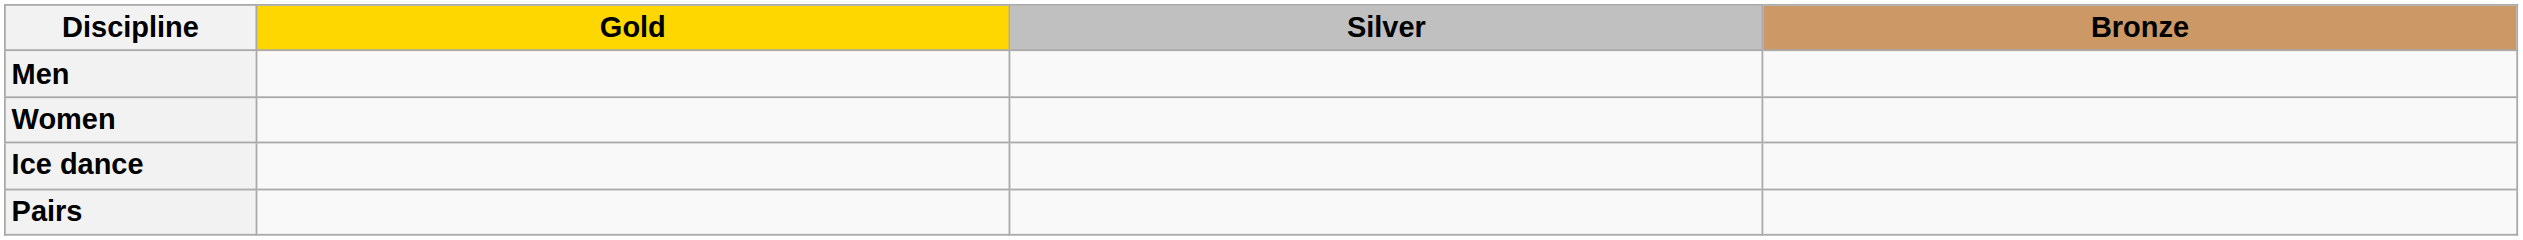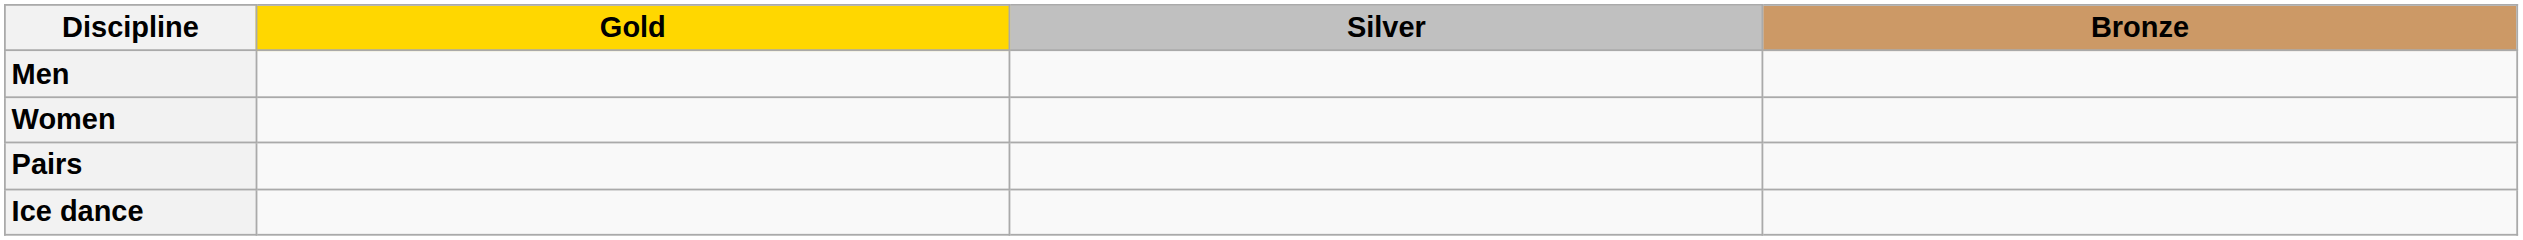 <table class="wikitable unsortable" style="text-align:left; width:70%">
 <tr>
 <th scope="col" style="text-align:center; width:10%">Discipline</th>
 <td scope="col" style="text-align:center; width:30%; background:gold"><strong>Gold</strong></td>
 <td scope="col" style="text-align:center; width:30%; background:silver"><strong>Silver</strong></td>
 <td scope="col" style="text-align:center; width:30%; background:#c96"><strong>Bronze</strong></td>
 </tr>
 <tr>
 <th scope="row" style="text-align:left">Men</th>
 <td></td>
 <td></td>
 <td></td>
 </tr>
 <tr>
 <th scope="row" style="text-align:left">Women</th>
 <td></td>
 <td></td>
 <td></td>
 </tr>
 <tr>
+<th scope="row" style="text-align:left">Pairs</th>
+<td></td>
+<td></td>
+<td></td>
+</tr>
+<tr>
 <th scope="row" style="text-align:left">Ice dance</th>
 <td></td>
 <td></td>
 <td></td>
 </tr>
-<tr>
-<th scope="row" style="text-align:left">Pairs</th>
-<td></td>
-<td></td>
-<td></td>
-</tr>
 </table>
